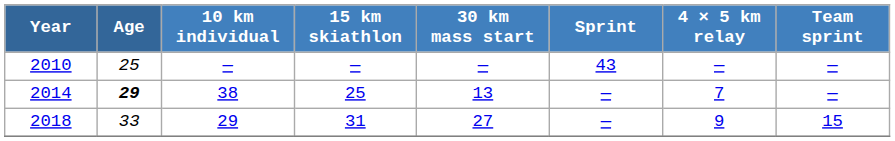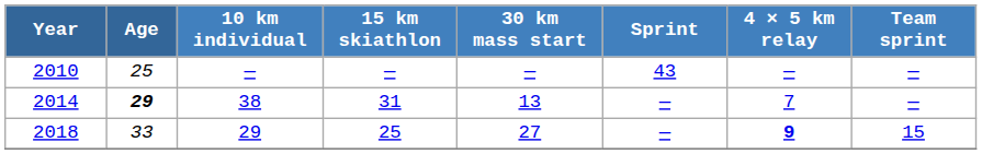 <table class="wikitable" style="font-size:95%; text-align:center; border:grey solid 1px; border-collapse:collapse; background:#ffffff;">
 <tr>
 <th style="background-color:#369; color:white; width:60px;"> Year </th>
 <th style="background-color:#369; color:white; width:40px;"> Age </th>
 <th style="background-color:#4180be; color:white; width:75px;"> 10 km <br> individual </th>
 <th style="background-color:#4180be; color:white; width:75px;"> 15 km <br> skiathlon </th>
 <th style="background-color:#4180be; color:white; width:75px;"> 30 km <br> mass start </th>
 <th style="background-color:#4180be; color:white; width:75px;"> Sprint </th>
 <th style="background-color:#4180be; color:white; width:75px;"> 4 × 5 km <br> relay </th>
 <th style="background-color:#4180be; color:white; width:75px;"> Team <br> sprint </th>
 </tr>
 <tr>
 <td><a href='#'>2010</a></td>
 <td><em>25</em></td>
 <td><a href='#'>—</a></td>
 <td><a href='#'>—</a></td>
 <td><a href='#'>—</a></td>
 <td><a href='#'>43</a></td>
 <td><a href='#'>—</a></td>
 <td><a href='#'>—</a></td>
 </tr>
 <tr>
 <td><a href='#'>2014</a></td>
 <td><strong><em>29</em></strong></td>
 <td><a href='#'>38</a></td>
-<td><a href='#'>25</a></td>
+<td><a href='#'>31</a></td>
 <td><a href='#'>13</a></td>
 <td><a href='#'>—</a></td>
 <td><a href='#'>7</a></td>
 <td><a href='#'>—</a></td>
 </tr>
 <tr>
 <td><a href='#'>2018</a></td>
 <td><em>33</em></td>
 <td><a href='#'>29</a></td>
-<td><a href='#'>31</a></td>
+<td><a href='#'>25</a></td>
 <td><a href='#'>27</a></td>
 <td><a href='#'>—</a></td>
-<td><a href='#'>9</a></td>
+<td><strong><a href='#'>9</a></strong></td>
 <td><a href='#'>15</a></td>
 </tr>
 <tr>
 </tr>
 </table>
